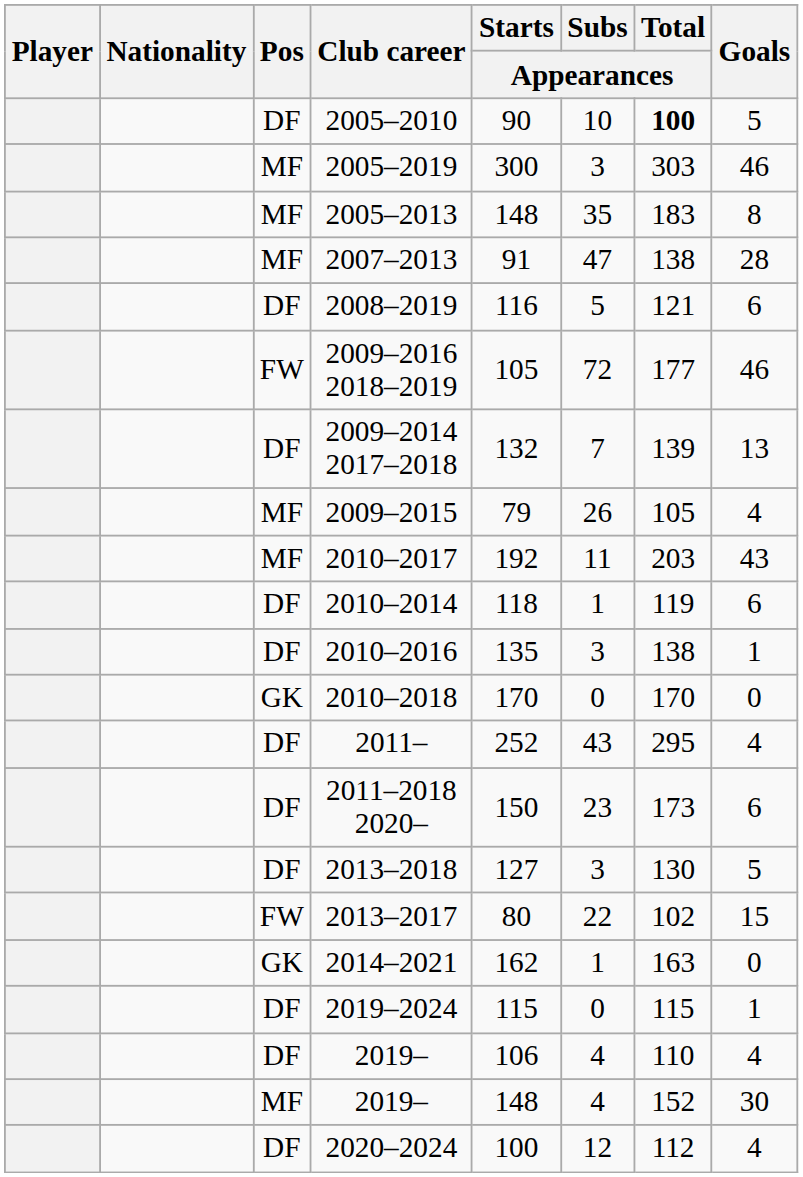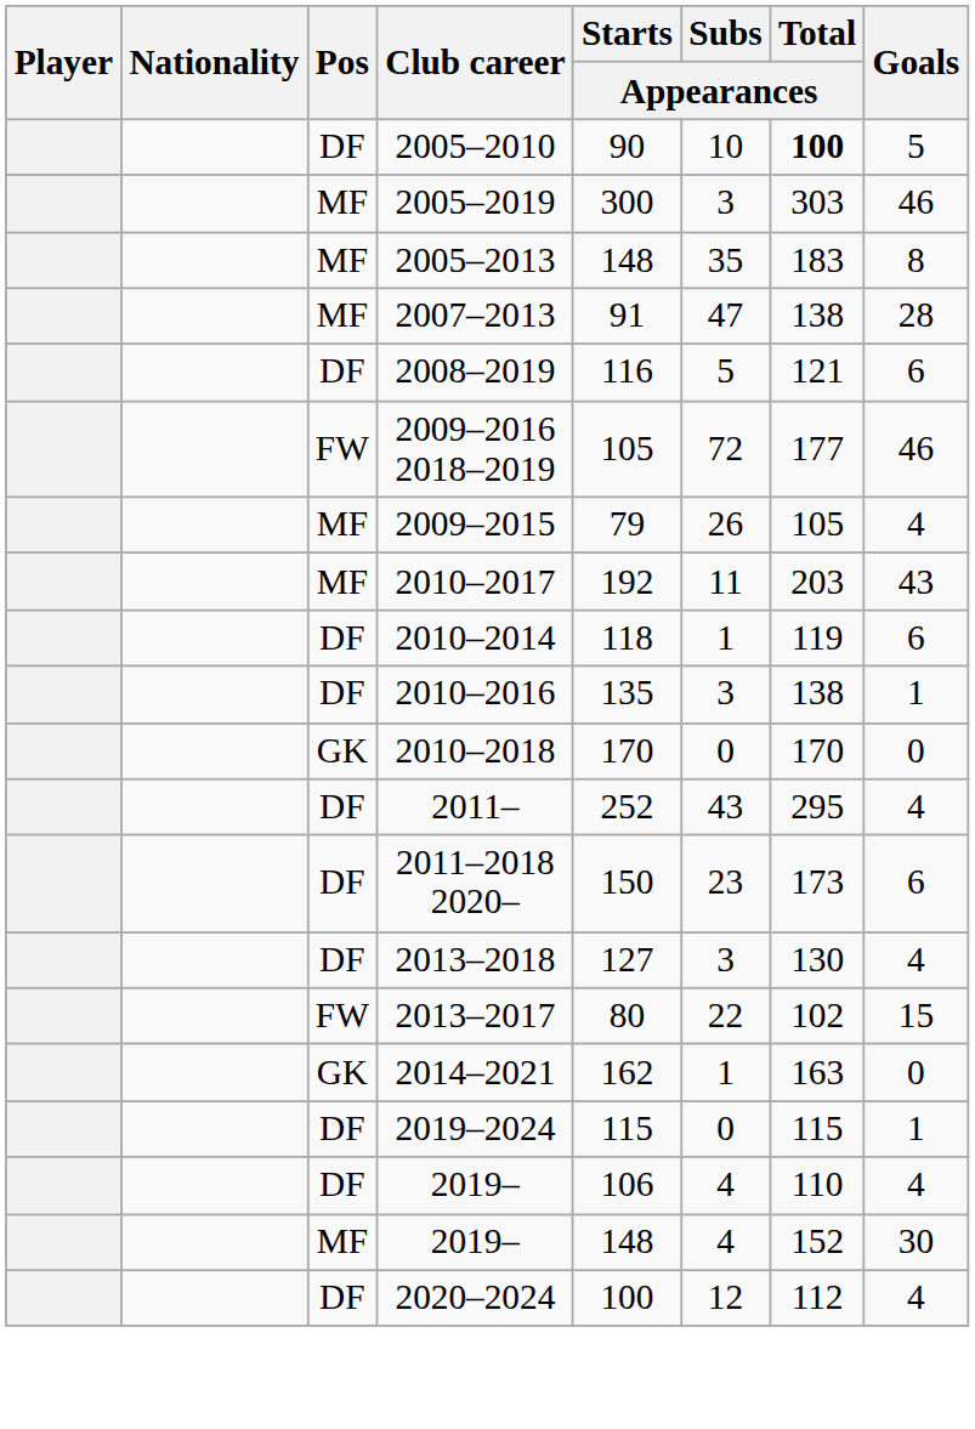 <table class="wikitable sortable plainrowheaders" style="text-align:center;">
 <tr>
 <th scope=col rowspan="2">Player</th>
 <th scope=col rowspan="2">Nationality</th>
 <th scope=col rowspan="2">Pos</th>
 <th scope=col rowspan="2">Club career</th>
 <th scope=col>Starts</th>
 <th scope=col>Subs</th>
 <th scope=col>Total</th>
 <th rowspan="2" scope=col>Goals</th>
 </tr>
 <tr class=unsortable>
 <th scope=col colspan="3">Appearances</th>
 </tr>
 <tr>
 <th scope=row></th>
 <td align="left"></td>
 <td>DF</td>
 <td>2005–2010</td>
 <td>90</td>
 <td>10</td>
 <td><strong>100</strong></td>
 <td>5</td>
 </tr>
 <tr>
 <th scope=row></th>
 <td align="left"></td>
 <td>MF</td>
 <td>2005–2019</td>
 <td>300</td>
 <td>3</td>
 <td>303</td>
 <td>46</td>
 </tr>
 <tr>
 <th scope=row></th>
 <td align="left"></td>
 <td>MF</td>
 <td>2005–2013</td>
 <td>148</td>
 <td>35</td>
 <td>183</td>
 <td>8</td>
 </tr>
 <tr>
 <th scope=row></th>
 <td align="left"></td>
 <td>MF</td>
 <td>2007–2013</td>
 <td>91</td>
 <td>47</td>
 <td>138</td>
 <td>28</td>
 </tr>
 <tr>
 <th scope=row></th>
 <td align="left"></td>
 <td>DF</td>
 <td>2008–2019</td>
 <td>116</td>
 <td>5</td>
 <td>121</td>
 <td>6</td>
 </tr>
 <tr>
 <th scope=row></th>
 <td align="left"></td>
 <td>FW</td>
 <td>2009–2016<br>2018–2019</td>
 <td>105</td>
 <td>72</td>
 <td>177</td>
 <td>46</td>
-</tr>
-<tr>
-<th scope=row></th>
-<td align="left"></td>
-<td>DF</td>
-<td>2009–2014<br>2017–2018</td>
-<td>132</td>
-<td>7</td>
-<td>139</td>
-<td>13</td>
 </tr>
 <tr>
 <th scope=row></th>
 <td align="left"></td>
 <td>MF</td>
 <td>2009–2015</td>
 <td>79</td>
 <td>26</td>
 <td>105</td>
 <td>4</td>
 </tr>
 <tr>
 <th scope=row></th>
 <td align="left"></td>
 <td>MF</td>
 <td>2010–2017</td>
 <td>192</td>
 <td>11</td>
 <td>203</td>
 <td>43</td>
 </tr>
 <tr>
 <th scope=row></th>
 <td align="left"></td>
 <td>DF</td>
 <td>2010–2014</td>
 <td>118</td>
 <td>1</td>
 <td>119</td>
 <td>6</td>
 </tr>
 <tr>
 <th scope=row></th>
 <td align="left"></td>
 <td>DF</td>
 <td>2010–2016</td>
 <td>135</td>
 <td>3</td>
 <td>138</td>
 <td>1</td>
 </tr>
 <tr>
 <th scope=row></th>
 <td align="left"></td>
 <td>GK</td>
 <td>2010–2018</td>
 <td>170</td>
 <td>0</td>
 <td>170</td>
 <td>0</td>
 </tr>
 <tr>
 <th scope=row><strong></strong></th>
 <td align="left"></td>
 <td>DF</td>
 <td>2011–</td>
 <td>252</td>
 <td>43</td>
 <td>295</td>
 <td>4</td>
 </tr>
 <tr>
 <th scope=row><strong></strong></th>
 <td align="left"></td>
 <td>DF</td>
 <td>2011–2018<br>2020–</td>
 <td>150</td>
 <td>23</td>
 <td>173</td>
 <td>6</td>
 </tr>
 <tr>
 <th scope=row></th>
 <td align="left"></td>
 <td>DF</td>
 <td>2013–2018</td>
 <td>127</td>
 <td>3</td>
 <td>130</td>
-<td>5</td>
+<td>4</td>
 </tr>
 <tr>
 <th scope=row></th>
 <td align="left"></td>
 <td>FW</td>
 <td>2013–2017</td>
 <td>80</td>
 <td>22</td>
 <td>102</td>
 <td>15</td>
 </tr>
 <tr>
 <th scope=row></th>
 <td align="left"></td>
 <td>GK</td>
 <td>2014–2021</td>
 <td>162</td>
 <td>1</td>
 <td>163</td>
 <td>0</td>
 </tr>
 <tr>
 <th scope=row></th>
 <td align="left"></td>
 <td>DF</td>
 <td>2019–2024</td>
 <td>115</td>
 <td>0</td>
 <td>115</td>
 <td>1</td>
 </tr>
 <tr>
 <th scope=row><strong></strong></th>
 <td align="left"></td>
 <td>DF</td>
 <td>2019–</td>
 <td>106</td>
 <td>4</td>
 <td>110</td>
 <td>4</td>
 </tr>
 <tr>
 <th scope=row><strong></strong></th>
 <td align="left"></td>
 <td>MF</td>
 <td>2019–</td>
 <td>148</td>
 <td>4</td>
 <td>152</td>
 <td>30</td>
 </tr>
 <tr>
 <th scope=row></th>
 <td align="left"></td>
 <td>DF</td>
 <td>2020–2024</td>
 <td>100</td>
 <td>12</td>
 <td>112</td>
 <td>4</td>
 </tr>
 </table>
